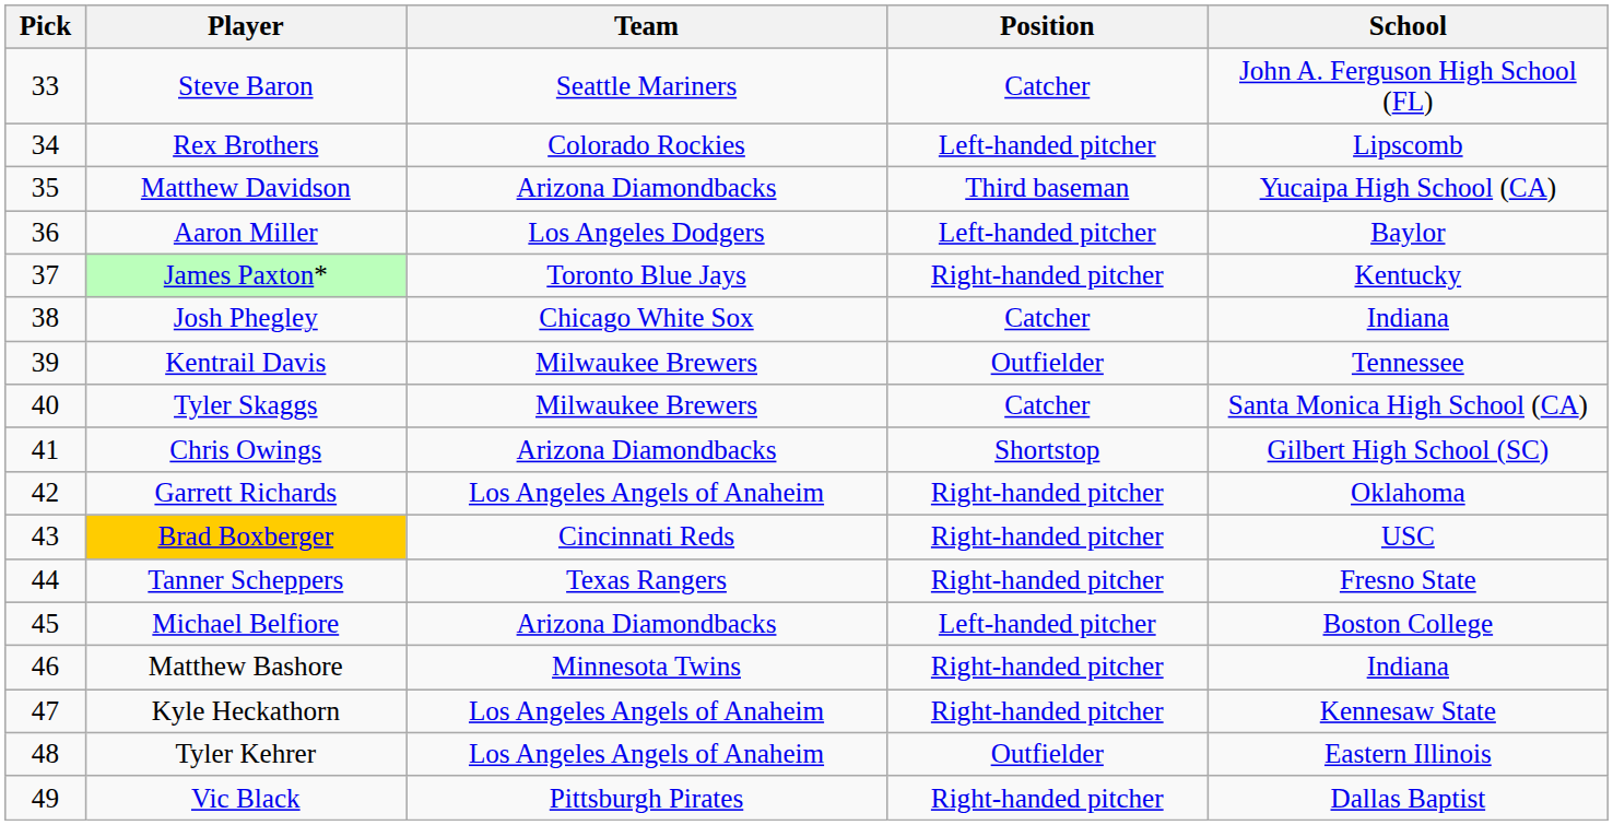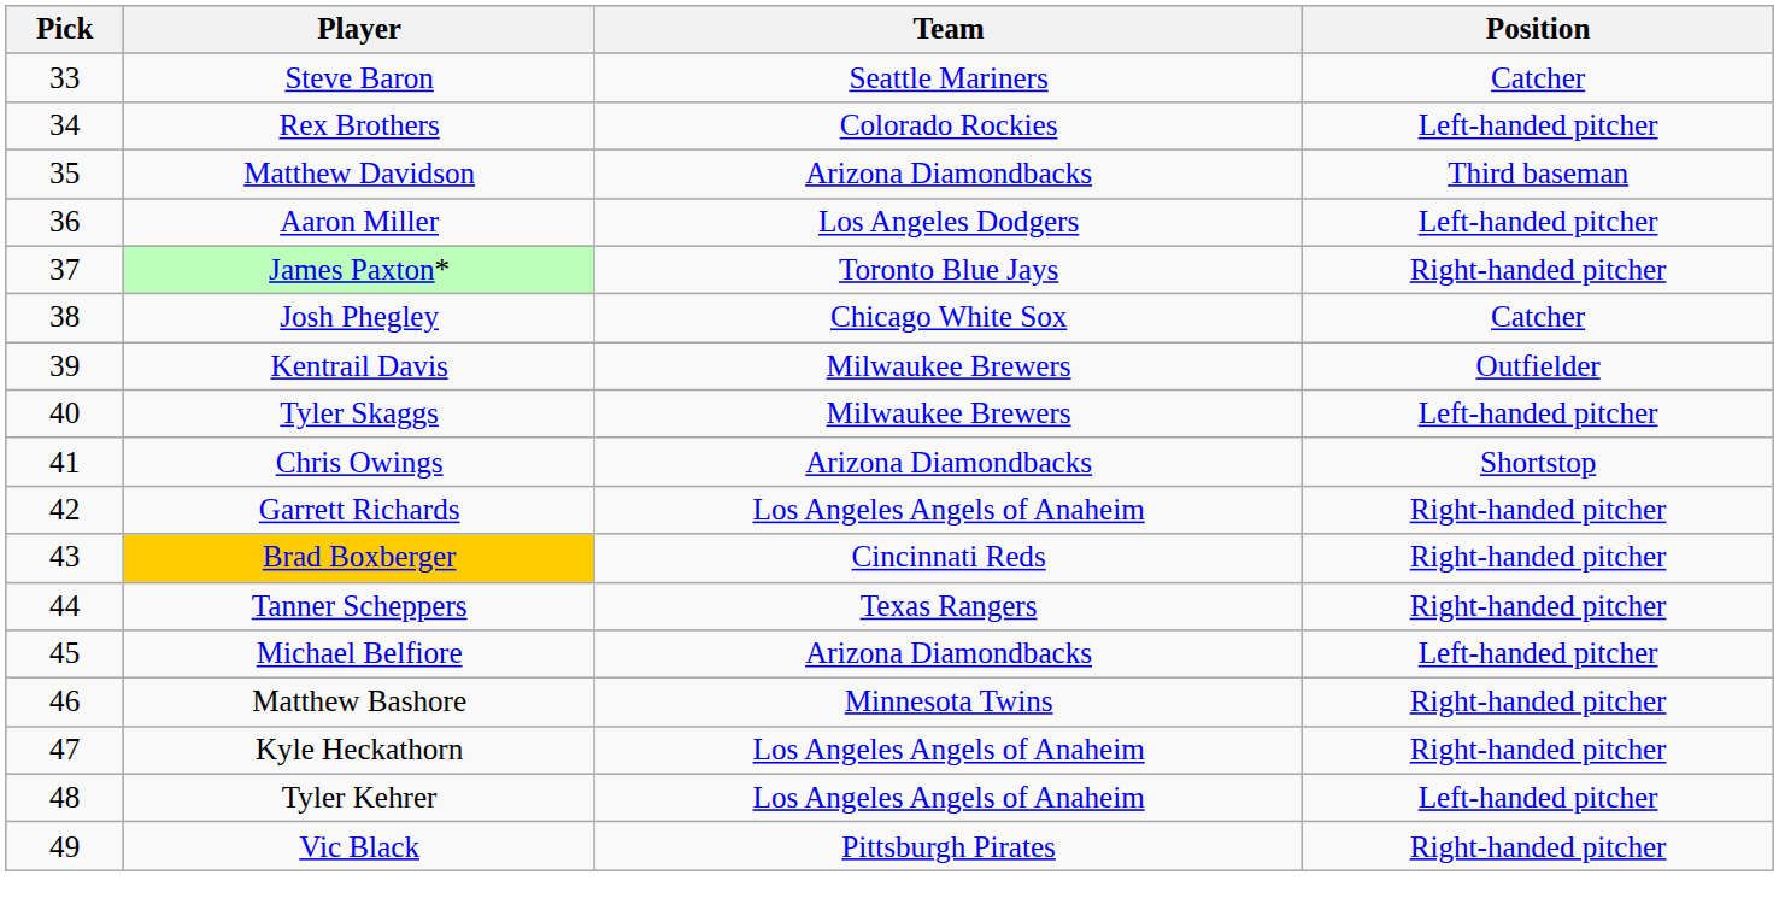 <table class="wikitable sortable" style="text-align:center" width="74%">
 <tr>
 <th width="5%">Pick</th>
 <th width="20%">Player</th>
 <th width="30%">Team</th>
 <th width="20%">Position</th>
-<th width="25%">School</th>
 </tr>
 <tr>
 <td>33</td>
 <td><a href='#'>Steve Baron</a></td>
 <td><a href='#'>Seattle Mariners</a> </td>
 <td><a href='#'>Catcher</a></td>
-<td><a href='#'>John A. Ferguson High School</a> (<a href='#'>FL</a>)</td>
 </tr>
 <tr>
 <td>34</td>
 <td><a href='#'>Rex Brothers</a></td>
 <td><a href='#'>Colorado Rockies</a></td>
 <td><a href='#'>Left-handed pitcher</a></td>
-<td><a href='#'>Lipscomb</a></td>
 </tr>
 <tr>
 <td>35</td>
 <td><a href='#'>Matthew Davidson</a></td>
 <td><a href='#'>Arizona Diamondbacks</a></td>
 <td><a href='#'>Third baseman</a></td>
-<td><a href='#'>Yucaipa High School</a> (<a href='#'>CA</a>)</td>
 </tr>
 <tr>
 <td>36</td>
 <td><a href='#'>Aaron Miller</a></td>
 <td><a href='#'>Los Angeles Dodgers</a></td>
 <td><a href='#'>Left-handed pitcher</a></td>
-<td><a href='#'>Baylor</a></td>
 </tr>
 <tr>
 <td>37</td>
 <td *!scope="row" style="background:#bfb; text-align:center"><a href='#'>James Paxton</a>*</td>
 <td><a href='#'>Toronto Blue Jays</a></td>
 <td><a href='#'>Right-handed pitcher</a></td>
-<td><a href='#'>Kentucky</a></td>
 </tr>
 <tr>
 <td>38</td>
 <td><a href='#'>Josh Phegley</a></td>
 <td><a href='#'>Chicago White Sox</a></td>
 <td><a href='#'>Catcher</a></td>
-<td><a href='#'>Indiana</a></td>
 </tr>
 <tr>
 <td>39</td>
 <td><a href='#'>Kentrail Davis</a></td>
 <td><a href='#'>Milwaukee Brewers</a></td>
 <td><a href='#'>Outfielder</a></td>
-<td><a href='#'>Tennessee</a></td>
 </tr>
 <tr>
 <td>40</td>
 <td><a href='#'>Tyler Skaggs</a></td>
 <td><a href='#'>Milwaukee Brewers</a></td>
-<td><a href='#'>Catcher</a></td>
-<td><a href='#'>Santa Monica High School</a> (<a href='#'>CA</a>)</td>
+<td><a href='#'>Left-handed pitcher</a></td>
 </tr>
 <tr>
 <td>41</td>
 <td><a href='#'>Chris Owings</a></td>
 <td><a href='#'>Arizona Diamondbacks</a></td>
 <td><a href='#'>Shortstop</a></td>
-<td><a href='#'>Gilbert High School (SC)</a></td>
 </tr>
 <tr>
 <td>42</td>
 <td><a href='#'>Garrett Richards</a></td>
 <td><a href='#'>Los Angeles Angels of Anaheim</a></td>
 <td><a href='#'>Right-handed pitcher</a></td>
-<td><a href='#'>Oklahoma</a></td>
 </tr>
 <tr>
 <td>43</td>
 <td bgcolor="#FFCC00"><a href='#'>Brad Boxberger</a></td>
 <td><a href='#'>Cincinnati Reds</a></td>
 <td><a href='#'>Right-handed pitcher</a></td>
-<td><a href='#'>USC</a></td>
 </tr>
 <tr>
 <td>44</td>
 <td><a href='#'>Tanner Scheppers</a></td>
 <td><a href='#'>Texas Rangers</a></td>
 <td><a href='#'>Right-handed pitcher</a></td>
-<td><a href='#'>Fresno State</a></td>
 </tr>
 <tr>
 <td>45</td>
 <td><a href='#'>Michael Belfiore</a></td>
 <td><a href='#'>Arizona Diamondbacks</a></td>
 <td><a href='#'>Left-handed pitcher</a></td>
-<td><a href='#'>Boston College</a></td>
 </tr>
 <tr>
 <td>46</td>
 <td>Matthew Bashore</td>
 <td><a href='#'>Minnesota Twins</a></td>
 <td><a href='#'>Right-handed pitcher</a></td>
-<td><a href='#'>Indiana</a></td>
 </tr>
 <tr>
 <td>47</td>
 <td>Kyle Heckathorn</td>
 <td><a href='#'>Los Angeles Angels of Anaheim</a></td>
 <td><a href='#'>Right-handed pitcher</a></td>
-<td><a href='#'>Kennesaw State</a></td>
 </tr>
 <tr>
 <td>48</td>
 <td>Tyler Kehrer</td>
 <td><a href='#'>Los Angeles Angels of Anaheim</a></td>
-<td><a href='#'>Outfielder</a></td>
-<td><a href='#'>Eastern Illinois</a></td>
+<td><a href='#'>Left-handed pitcher</a></td>
 </tr>
 <tr>
 <td>49</td>
 <td><a href='#'>Vic Black</a></td>
 <td><a href='#'>Pittsburgh Pirates</a></td>
 <td><a href='#'>Right-handed pitcher</a></td>
-<td><a href='#'>Dallas Baptist</a></td>
 </tr>
 </table>
